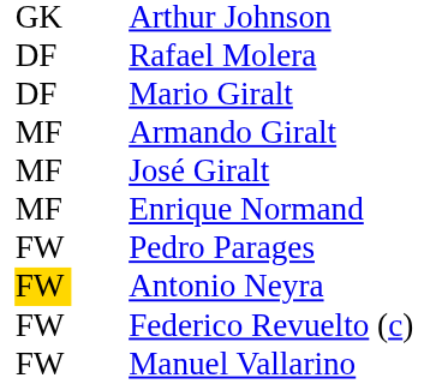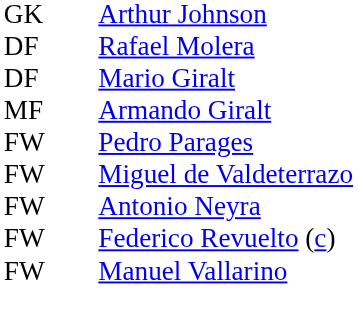 <table cellspacing="0" cellpadding="0" style="font-size:90%; margin:0.2em auto;">
 <tr>
 <th width="25"></th>
 <th width="25"></th>
 </tr>
 <tr>
 <td>GK</td>
 <td></td>
 <td> <a href='#'>Arthur Johnson</a></td>
 </tr>
 <tr>
 <td>DF</td>
 <td></td>
 <td> <a href='#'>Rafael Molera</a></td>
 </tr>
 <tr>
 <td>DF</td>
 <td></td>
 <td> <a href='#'>Mario Giralt</a></td>
 </tr>
 <tr>
 <td>MF</td>
 <td></td>
 <td> <a href='#'>Armando Giralt</a></td>
 </tr>
 <tr>
-<td>MF</td>
-<td></td>
-<td> <a href='#'>José Giralt</a></td>
-</tr>
-<tr>
-<td>MF</td>
-<td></td>
-<td> <a href='#'>Enrique Normand</a></td>
-</tr>
-<tr>
 <td>FW</td>
 <td></td>
 <td> <a href='#'>Pedro Parages</a></td>
 </tr>
 <tr>
-<td style="background: gold;">FW</td>
+<td>FW</td>
+<td></td>
+<td> <a href='#'>Miguel de Valdeterrazo</a></td>
+</tr>
+<tr>
+<td>FW</td>
 <td></td>
 <td> <a href='#'>Antonio Neyra</a></td>
 </tr>
 <tr>
 <td>FW</td>
 <td></td>
 <td> <a href='#'>Federico Revuelto</a> (<a href='#'>c</a>)</td>
 </tr>
 <tr>
 <td>FW</td>
 <td></td>
 <td> <a href='#'>Manuel Vallarino</a></td>
 </tr>
 </table>
